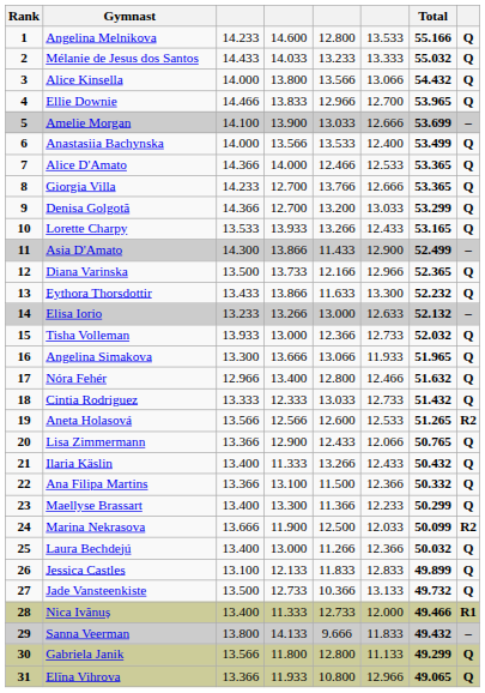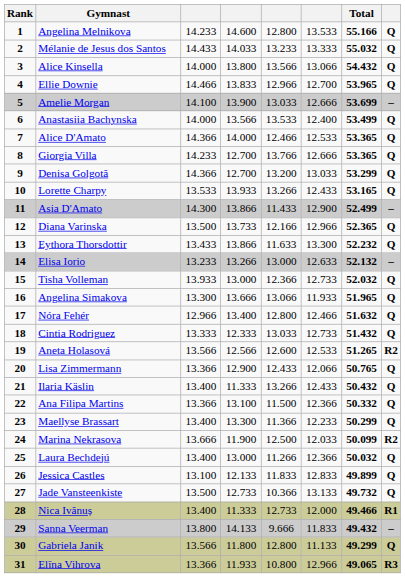 <table class="wikitable sortable" style="text-align:center; font-size:100%">
 <tr>
 <th scope="col" style="width:15px;">Rank</th>
 <th scope="col" style="width:200px;">Gymnast</th>
 <th scope="col" style="width:50px;"></th>
 <th scope="col" style="width:50px;"></th>
 <th scope="col" style="width:50px;"></th>
 <th scope="col" style="width:50px;"></th>
 <th scope="col" style="width:50px;">Total</th>
 <th scope="col" style="width:15px;"></th>
 </tr>
 <tr>
 <td scope="row" style="text-align:center;"><strong>1</strong></td>
 <td style="text-align:left;"> <a href='#'>Angelina Melnikova</a></td>
 <td>14.233</td>
 <td>14.600</td>
 <td>12.800</td>
 <td>13.533</td>
 <td><strong>55.166</strong></td>
 <td><strong>Q</strong></td>
 </tr>
 <tr>
 <td scope="row" style="text-align:center;"><strong>2</strong></td>
 <td style="text-align:left;"> <a href='#'>Mélanie de Jesus dos Santos</a></td>
 <td>14.433</td>
 <td>14.033</td>
 <td>13.233</td>
 <td>13.333</td>
 <td><strong>55.032</strong></td>
 <td><strong>Q</strong></td>
 </tr>
 <tr>
 <td scope="row" style="text-align:center;"><strong>3</strong></td>
 <td style="text-align:left;"> <a href='#'>Alice Kinsella</a></td>
 <td>14.000</td>
 <td>13.800</td>
 <td>13.566</td>
 <td>13.066</td>
 <td><strong>54.432</strong></td>
 <td><strong>Q</strong></td>
 </tr>
 <tr>
 <td scope="row" style="text-align:center;"><strong>4</strong></td>
 <td style="text-align:left;"> <a href='#'>Ellie Downie</a></td>
 <td>14.466</td>
 <td>13.833</td>
 <td>12.966</td>
 <td>12.700</td>
 <td><strong>53.965</strong></td>
 <td><strong>Q</strong></td>
 </tr>
 <tr style="background:#cccccc;">
 <td scope="row" style="text-align:center;"><strong>5</strong></td>
 <td style="text-align:left;"> <a href='#'>Amelie Morgan</a></td>
 <td>14.100</td>
 <td>13.900</td>
 <td>13.033</td>
 <td>12.666</td>
 <td><strong>53.699</strong></td>
 <td><strong>–</strong></td>
 </tr>
 <tr>
 <td scope="row" style="text-align:center;"><strong>6</strong></td>
 <td style="text-align:left;"> <a href='#'>Anastasiia Bachynska</a></td>
 <td>14.000</td>
 <td>13.566</td>
 <td>13.533</td>
 <td>12.400</td>
 <td><strong>53.499</strong></td>
 <td><strong>Q</strong></td>
 </tr>
 <tr>
 <td scope="row" style="text-align:center;"><strong>7</strong></td>
 <td style="text-align:left;"> <a href='#'>Alice D'Amato</a></td>
 <td>14.366</td>
 <td>14.000</td>
 <td>12.466</td>
 <td>12.533</td>
 <td><strong>53.365</strong></td>
 <td><strong>Q</strong></td>
 </tr>
 <tr>
 <td scope="row" style="text-align:center;"><strong>8</strong></td>
 <td style="text-align:left;"> <a href='#'>Giorgia Villa</a></td>
 <td>14.233</td>
 <td>12.700</td>
 <td>13.766</td>
 <td>12.666</td>
 <td><strong>53.365</strong></td>
 <td><strong>Q</strong></td>
 </tr>
 <tr>
 <td scope="row" style="text-align:center;"><strong>9</strong></td>
 <td style="text-align:left;"> <a href='#'>Denisa Golgotă</a></td>
 <td>14.366</td>
 <td>12.700</td>
 <td>13.200</td>
 <td>13.033</td>
 <td><strong>53.299</strong></td>
 <td><strong>Q</strong></td>
 </tr>
 <tr>
 <td scope="row" style="text-align:center;"><strong>10</strong></td>
 <td style="text-align:left;"> <a href='#'>Lorette Charpy</a></td>
 <td>13.533</td>
 <td>13.933</td>
 <td>13.266</td>
 <td>12.433</td>
 <td><strong>53.165</strong></td>
 <td><strong>Q</strong></td>
 </tr>
 <tr style="background:#cccccc;">
 <td scope="row" style="text-align:center;"><strong>11</strong></td>
 <td style="text-align:left;"> <a href='#'>Asia D'Amato</a></td>
 <td>14.300</td>
 <td>13.866</td>
 <td>11.433</td>
 <td>12.900</td>
 <td><strong>52.499</strong></td>
 <td><strong>–</strong></td>
 </tr>
 <tr>
 <td scope="row" style="text-align:center;"><strong>12</strong></td>
 <td style="text-align:left;"> <a href='#'>Diana Varinska</a></td>
 <td>13.500</td>
 <td>13.733</td>
 <td>12.166</td>
 <td>12.966</td>
 <td><strong>52.365</strong></td>
 <td><strong>Q</strong></td>
 </tr>
 <tr>
 <td scope="row" style="text-align:center;"><strong>13</strong></td>
 <td style="text-align:left;"> <a href='#'>Eythora Thorsdottir</a></td>
 <td>13.433</td>
 <td>13.866</td>
 <td>11.633</td>
 <td>13.300</td>
 <td><strong>52.232</strong></td>
 <td><strong>Q</strong></td>
 </tr>
 <tr style="background:#cccccc;">
 <td scope="row" style="text-align:center;"><strong>14</strong></td>
 <td style="text-align:left;"> <a href='#'>Elisa Iorio</a></td>
 <td>13.233</td>
 <td>13.266</td>
 <td>13.000</td>
 <td>12.633</td>
 <td><strong>52.132</strong></td>
 <td><strong>–</strong></td>
 </tr>
 <tr>
 <td scope="row" style="text-align:center;"><strong>15</strong></td>
 <td style="text-align:left;"> <a href='#'>Tisha Volleman</a></td>
 <td>13.933</td>
 <td>13.000</td>
 <td>12.366</td>
 <td>12.733</td>
 <td><strong>52.032</strong></td>
 <td><strong>Q</strong></td>
 </tr>
 <tr>
 <td scope="row" style="text-align:center;"><strong>16</strong></td>
 <td style="text-align:left;"> <a href='#'>Angelina Simakova</a></td>
 <td>13.300</td>
 <td>13.666</td>
 <td>13.066</td>
 <td>11.933</td>
 <td><strong>51.965</strong></td>
 <td><strong>Q</strong></td>
 </tr>
 <tr>
 <td scope="row" style="text-align:center;"><strong>17</strong></td>
 <td style="text-align:left;"> <a href='#'>Nóra Fehér</a></td>
 <td>12.966</td>
 <td>13.400</td>
 <td>12.800</td>
 <td>12.466</td>
 <td><strong>51.632</strong></td>
 <td><strong>Q</strong></td>
 </tr>
 <tr>
 <td scope="row" style="text-align:center;"><strong>18</strong></td>
 <td style="text-align:left;"> <a href='#'>Cintia Rodriguez</a></td>
 <td>13.333</td>
 <td>12.333</td>
 <td>13.033</td>
 <td>12.733</td>
 <td><strong>51.432</strong></td>
 <td><strong>Q</strong></td>
 </tr>
 <tr>
 <td scope="row" style="text-align:center;"><strong>19</strong></td>
 <td style="text-align:left;"> <a href='#'>Aneta Holasová</a></td>
 <td>13.566</td>
 <td>12.566</td>
 <td>12.600</td>
 <td>12.533</td>
 <td><strong>51.265</strong></td>
 <td><strong>R2</strong></td>
 </tr>
 <tr>
 <td scope="row" style="text-align:center;"><strong>20</strong></td>
 <td style="text-align:left;"> <a href='#'>Lisa Zimmermann</a></td>
 <td>13.366</td>
 <td>12.900</td>
 <td>12.433</td>
 <td>12.066</td>
 <td><strong>50.765</strong></td>
 <td><strong>Q</strong></td>
 </tr>
 <tr>
 <td scope="row" style="text-align:center;"><strong>21</strong></td>
 <td style="text-align:left;"> <a href='#'>Ilaria Käslin</a></td>
 <td>13.400</td>
 <td>11.333</td>
 <td>13.266</td>
 <td>12.433</td>
 <td><strong>50.432</strong></td>
 <td><strong>Q</strong></td>
 </tr>
 <tr>
 <td scope="row" style="text-align:center;"><strong>22</strong></td>
 <td style="text-align:left;"> <a href='#'>Ana Filipa Martins</a></td>
 <td>13.366</td>
 <td>13.100</td>
 <td>11.500</td>
 <td>12.366</td>
 <td><strong>50.332</strong></td>
 <td><strong>Q</strong></td>
 </tr>
 <tr>
 <td scope="row" style="text-align:center;"><strong>23</strong></td>
 <td style="text-align:left;"> <a href='#'>Maellyse Brassart</a></td>
 <td>13.400</td>
 <td>13.300</td>
 <td>11.366</td>
 <td>12.233</td>
 <td><strong>50.299</strong></td>
 <td><strong>Q</strong></td>
 </tr>
 <tr>
 <td scope="row" style="text-align:center;"><strong>24</strong></td>
 <td style="text-align:left;"> <a href='#'>Marina Nekrasova</a></td>
 <td>13.666</td>
 <td>11.900</td>
 <td>12.500</td>
 <td>12.033</td>
 <td><strong>50.099</strong></td>
 <td><strong>R2</strong></td>
 </tr>
 <tr>
 <td scope="row" style="text-align:center;"><strong>25</strong></td>
 <td style="text-align:left;"> <a href='#'>Laura Bechdejú</a></td>
 <td>13.400</td>
 <td>13.000</td>
 <td>11.266</td>
 <td>12.366</td>
 <td><strong>50.032</strong></td>
 <td><strong>Q</strong></td>
 </tr>
 <tr>
 <td scope="row" style="text-align:center;"><strong>26</strong></td>
 <td style="text-align:left;"> <a href='#'>Jessica Castles</a></td>
 <td>13.100</td>
 <td>12.133</td>
 <td>11.833</td>
 <td>12.833</td>
 <td><strong>49.899</strong></td>
 <td><strong>Q</strong></td>
 </tr>
 <tr>
 <td scope="row" style="text-align:center;"><strong>27</strong></td>
 <td style="text-align:left;"> <a href='#'>Jade Vansteenkiste</a></td>
 <td>13.500</td>
 <td>12.733</td>
 <td>10.366</td>
 <td>13.133</td>
 <td><strong>49.732</strong></td>
 <td><strong>Q</strong></td>
 </tr>
 <tr style="background:#cccc99;">
 <td scope="row" style="text-align:center;"><strong>28</strong></td>
 <td style="text-align:left;"> <a href='#'>Nica Ivănuș</a></td>
 <td>13.400</td>
 <td>11.333</td>
 <td>12.733</td>
 <td>12.000</td>
 <td><strong>49.466</strong></td>
 <td><strong>R1</strong></td>
 </tr>
 <tr style="background:#cccccc;">
 <td scope="row" style="text-align:center;"><strong>29</strong></td>
 <td style="text-align:left;"> <a href='#'>Sanna Veerman</a></td>
 <td>13.800</td>
 <td>14.133</td>
 <td>9.666</td>
 <td>11.833</td>
 <td><strong>49.432</strong></td>
 <td><strong>–</strong></td>
 </tr>
 <tr style="background:#cccc99;">
 <td scope="row" style="text-align:center;"><strong>30</strong></td>
 <td style="text-align:left;"> <a href='#'>Gabriela Janik</a></td>
 <td>13.566</td>
 <td>11.800</td>
 <td>12.800</td>
 <td>11.133</td>
 <td><strong>49.299</strong></td>
 <td><strong>Q</strong></td>
 </tr>
 <tr style="background:#cccc99;">
 <td scope="row" style="text-align:center;"><strong>31</strong></td>
 <td style="text-align:left;"> <a href='#'>Elīna Vihrova</a></td>
 <td>13.366</td>
 <td>11.933</td>
 <td>10.800</td>
 <td>12.966</td>
 <td><strong>49.065</strong></td>
-<td><strong>Q</strong></td>
+<td><strong>R3</strong></td>
 </tr>
 </table>
